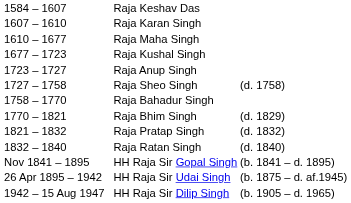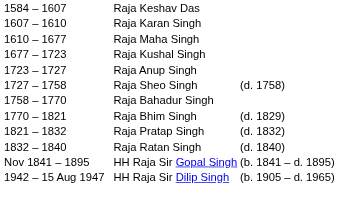 <table>
 <tr>
 <td>1584 – 1607</td>
 <td>Raja Keshav Das</td>
 </tr>
 <tr>
 <td>1607 – 1610</td>
 <td>Raja Karan Singh</td>
 </tr>
 <tr>
 <td>1610 – 1677</td>
 <td>Raja Maha Singh</td>
 </tr>
 <tr>
 <td>1677 – 1723</td>
 <td>Raja Kushal Singh</td>
 </tr>
 <tr>
 <td>1723 – 1727</td>
 <td>Raja Anup Singh</td>
 </tr>
 <tr>
 <td>1727 – 1758</td>
 <td>Raja Sheo Singh</td>
 <td>(d. 1758)</td>
 </tr>
 <tr>
 <td>1758 – 1770</td>
 <td>Raja Bahadur Singh</td>
 </tr>
 <tr>
 <td>1770 – 1821</td>
 <td>Raja Bhim Singh</td>
 <td>(d. 1829)</td>
 </tr>
 <tr>
 <td>1821 – 1832</td>
 <td>Raja Pratap Singh</td>
 <td>(d. 1832)</td>
 </tr>
 <tr>
 <td>1832 – 1840</td>
 <td>Raja Ratan Singh</td>
 <td>(d. 1840)</td>
 </tr>
 <tr>
 <td>Nov 1841 – 1895</td>
 <td>HH Raja Sir <a href='#'>Gopal Singh</a></td>
 <td>(b. 1841 – d. 1895)</td>
 </tr>
 <tr>
-<td>26 Apr 1895 – 1942</td>
-<td>HH Raja Sir <a href='#'>Udai Singh</a></td>
-<td>(b. 1875 – d. af.1945)</td>
-</tr>
-<tr>
 <td>1942 – 15 Aug 1947  </td>
 <td>HH Raja Sir <a href='#'>Dilip Singh</a></td>
 <td>(b. 1905 – d. 1965)</td>
 </tr>
 </table>
